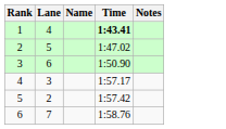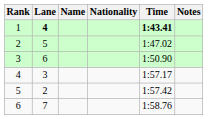 <table class="wikitable sortable" style="text-align:center">
 <tr>
 <th>Rank</th>
 <th>Lane</th>
 <th>Name</th>
+<th>Nationality</th>
 <th>Time</th>
 <th>Notes</th>
 </tr>
 <tr bgcolor=ccffcc>
 <td>1</td>
-<td>4</td>
+<td><strong>4</strong></td>
+<td align=left></td>
 <td align=left></td>
 <td><strong>1:43.41</strong></td>
 <td><strong></strong></td>
 </tr>
 <tr bgcolor=ccffcc>
 <td>2</td>
 <td>5</td>
 <td align=left></td>
+<td align=left></td>
 <td>1:47.02</td>
 <td><strong></strong></td>
 </tr>
 <tr bgcolor=ccffcc>
 <td>3</td>
 <td>6</td>
+<td align=left></td>
 <td align=left></td>
 <td>1:50.90</td>
 <td><strong></strong></td>
 </tr>
 <tr>
 <td>4</td>
 <td>3</td>
 <td align=left></td>
+<td align=left></td>
 <td>1:57.17</td>
 <td></td>
 </tr>
 <tr>
 <td>5</td>
 <td>2</td>
+<td align=left></td>
 <td align=left></td>
 <td>1:57.42</td>
 <td></td>
 </tr>
 <tr>
 <td>6</td>
 <td>7</td>
 <td align=left></td>
+<td align=left></td>
 <td>1:58.76</td>
 <td></td>
 </tr>
 </table>
